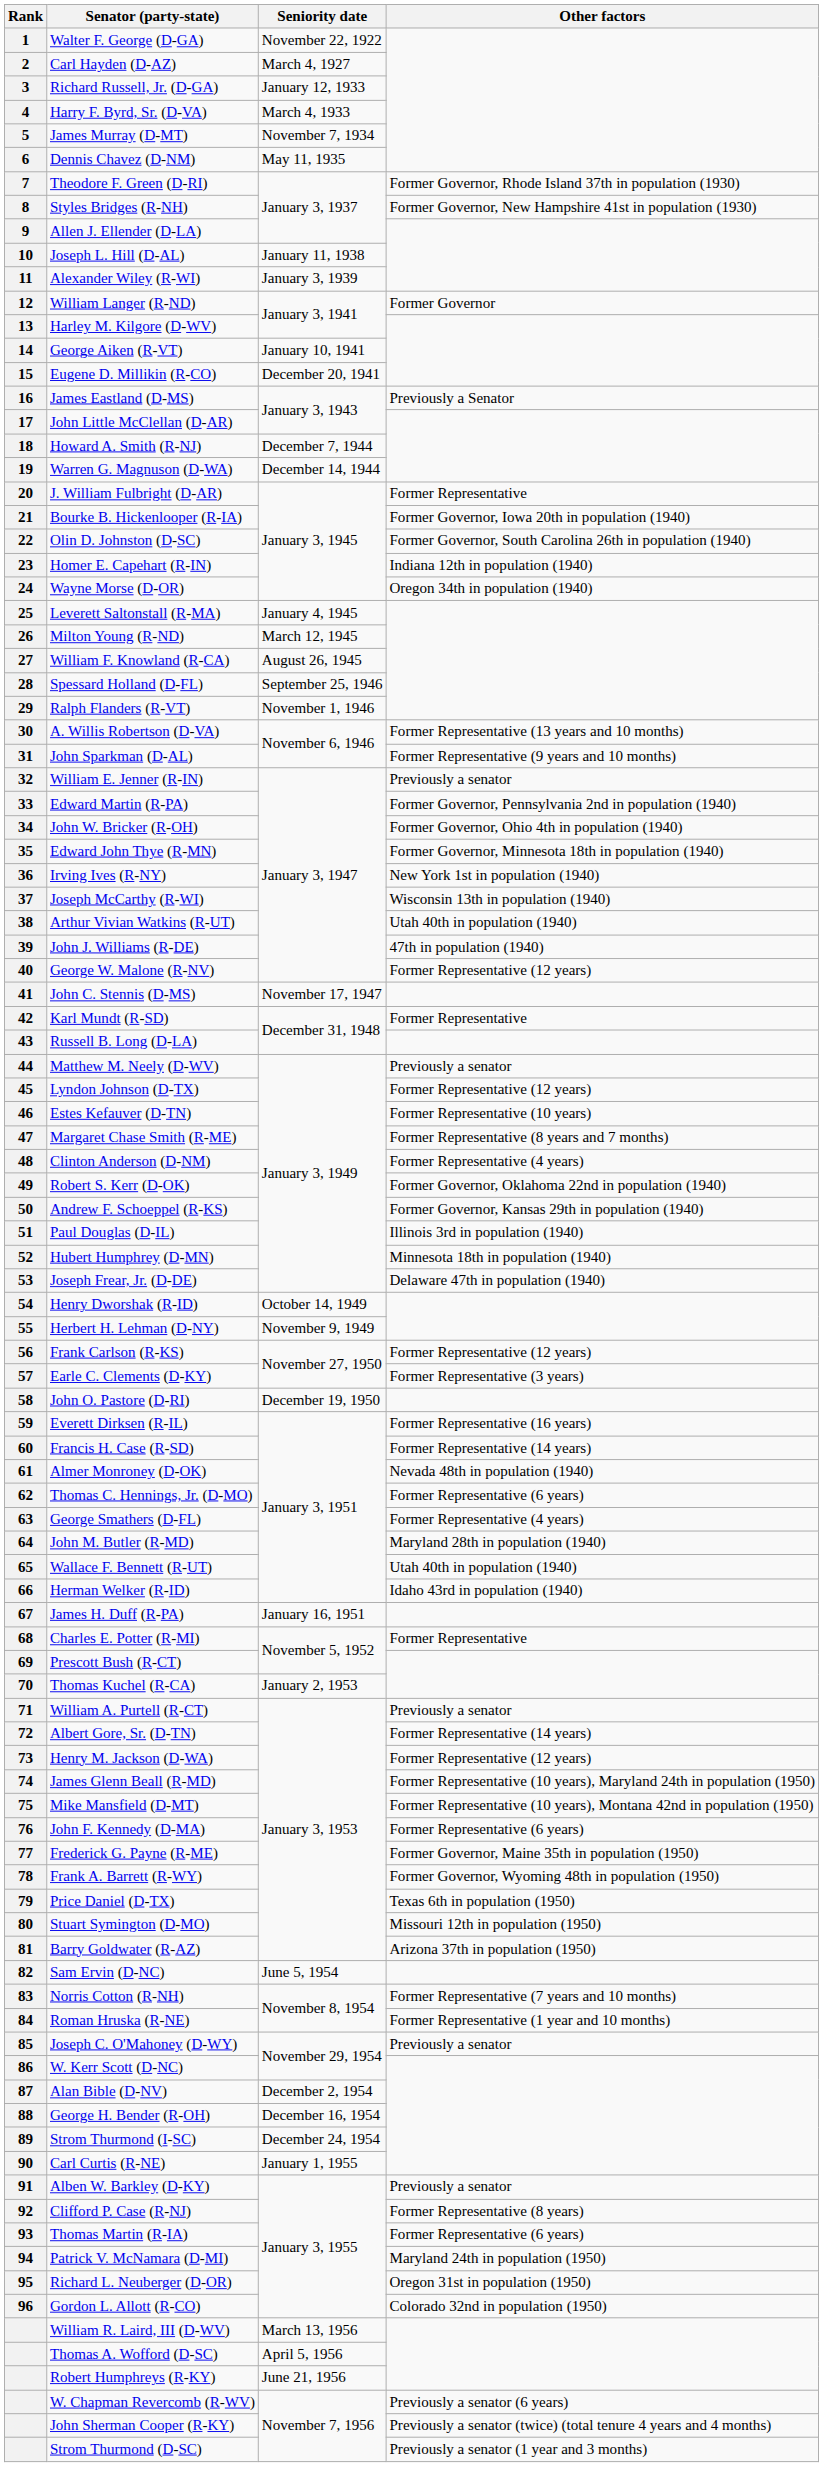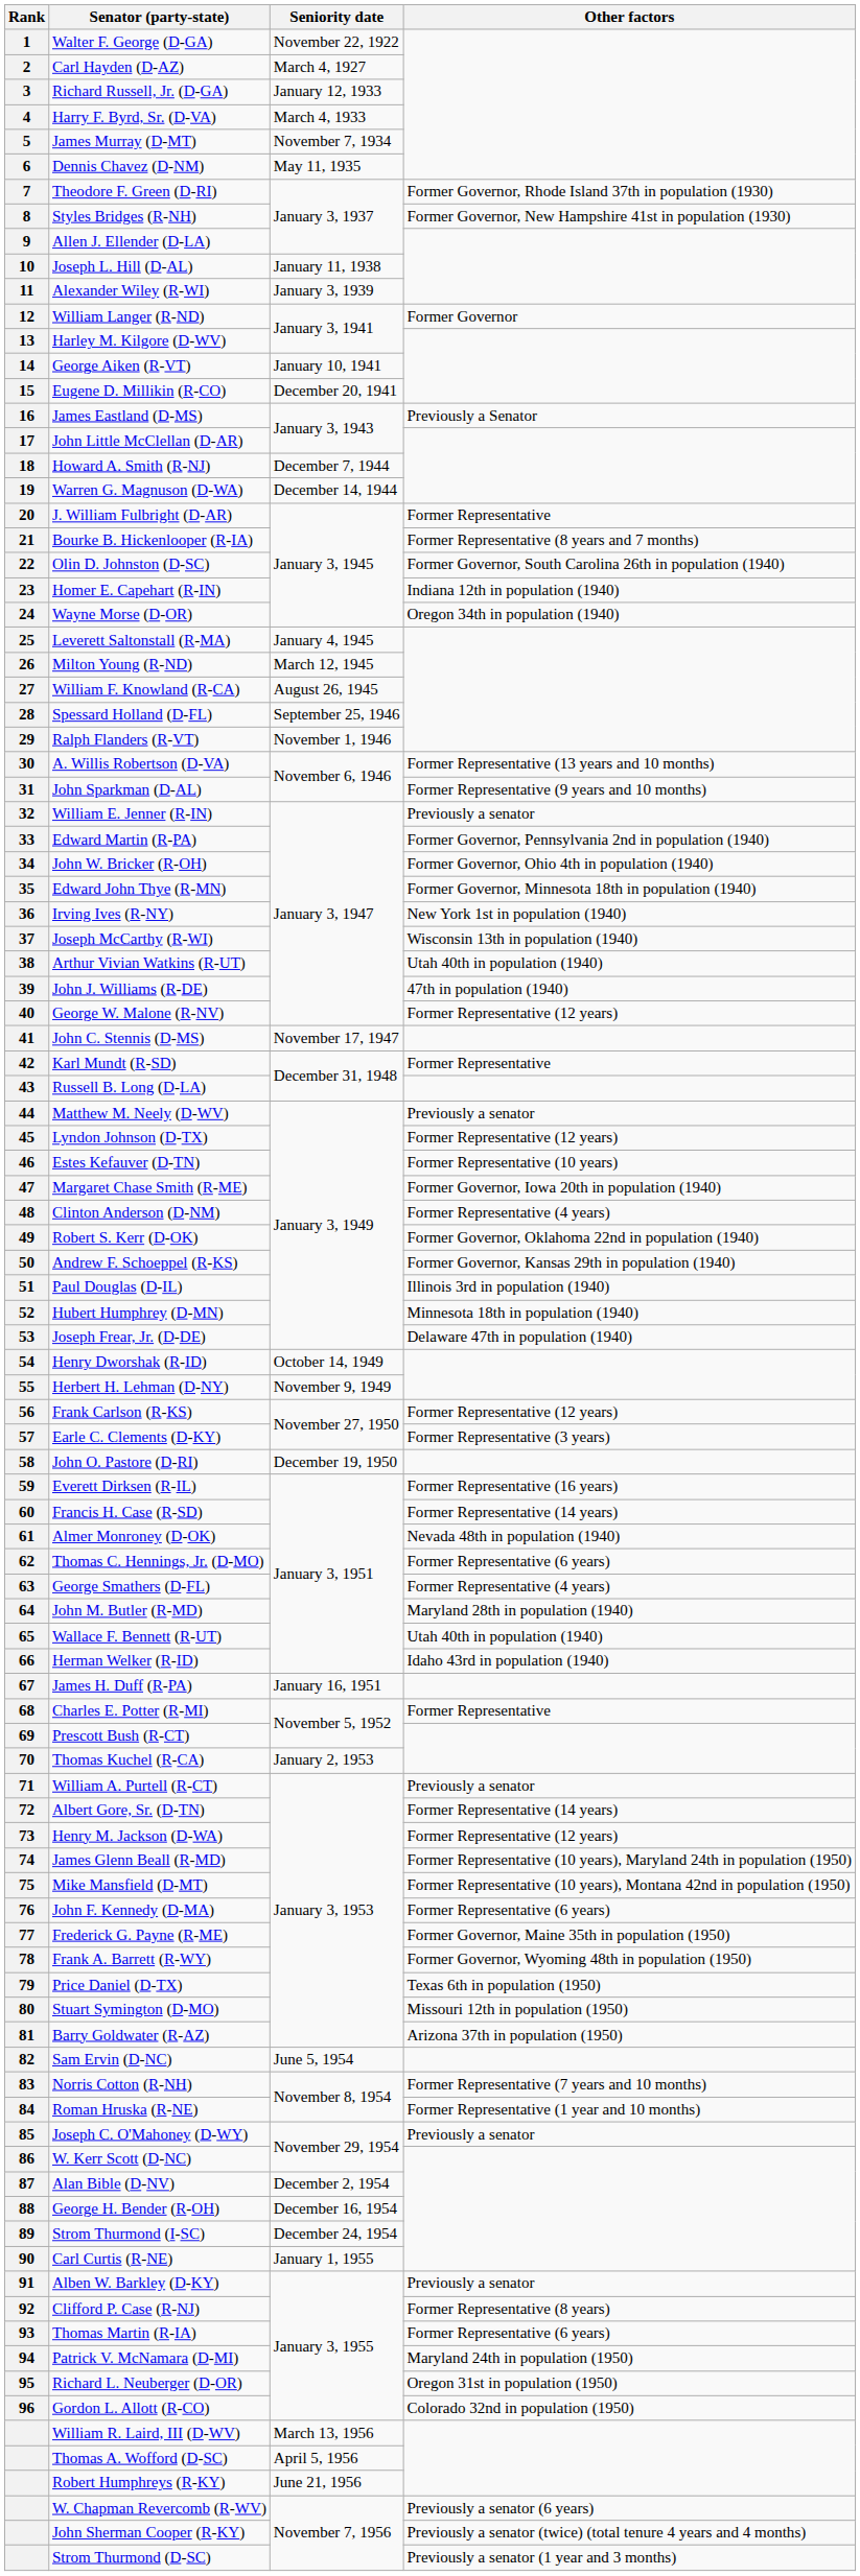 <table class=wikitable>
 <tr valign=bottom>
 <th>Rank</th>
 <th>Senator (party-state)</th>
 <th>Seniority date</th>
 <th>Other factors</th>
 </tr>
 <tr>
 <th>1</th>
 <td><a href='#'>Walter F. George</a> (<a href='#'>D</a>-<a href='#'>GA</a>)</td>
 <td>November 22, 1922</td>
 <td rowspan=6></td>
 </tr>
 <tr>
 <th>2</th>
 <td><a href='#'>Carl Hayden</a> (<a href='#'>D</a>-<a href='#'>AZ</a>)</td>
 <td>March 4, 1927</td>
 </tr>
 <tr>
 <th>3</th>
 <td><a href='#'>Richard Russell, Jr.</a> (<a href='#'>D</a>-<a href='#'>GA</a>)</td>
 <td>January 12, 1933</td>
 </tr>
 <tr>
 <th>4</th>
 <td><a href='#'>Harry F. Byrd, Sr.</a> (<a href='#'>D</a>-<a href='#'>VA</a>)</td>
 <td>March 4, 1933</td>
 </tr>
 <tr>
 <th>5</th>
 <td><a href='#'>James Murray</a> (<a href='#'>D</a>-<a href='#'>MT</a>)</td>
 <td>November 7, 1934</td>
 </tr>
 <tr>
 <th>6</th>
 <td><a href='#'>Dennis Chavez</a> (<a href='#'>D</a>-<a href='#'>NM</a>)</td>
 <td>May 11, 1935</td>
 </tr>
 <tr>
 <th>7</th>
 <td><a href='#'>Theodore F. Green</a> (<a href='#'>D</a>-<a href='#'>RI</a>)</td>
 <td rowspan= 3>January 3, 1937</td>
 <td>Former Governor, Rhode Island 37th in population (1930)</td>
 </tr>
 <tr>
 <th>8</th>
 <td><a href='#'>Styles Bridges</a> (<a href='#'>R</a>-<a href='#'>NH</a>)</td>
 <td>Former Governor, New Hampshire 41st in population (1930)</td>
 </tr>
 <tr>
 <th>9</th>
 <td><a href='#'>Allen J. Ellender</a> (<a href='#'>D</a>-<a href='#'>LA</a>)</td>
 <td rowspan=3></td>
 </tr>
 <tr>
 <th>10</th>
 <td><a href='#'>Joseph L. Hill</a> (<a href='#'>D</a>-<a href='#'>AL</a>)</td>
 <td>January 11, 1938</td>
 </tr>
 <tr>
 <th>11</th>
 <td><a href='#'>Alexander Wiley</a> (<a href='#'>R</a>-<a href='#'>WI</a>)</td>
 <td>January 3, 1939</td>
 </tr>
 <tr>
 <th>12</th>
 <td><a href='#'>William Langer</a> (<a href='#'>R</a>-<a href='#'>ND</a>)</td>
 <td rowspan= 2>January 3, 1941</td>
 <td>Former Governor</td>
 </tr>
 <tr>
 <th>13</th>
 <td><a href='#'>Harley M. Kilgore</a> (<a href='#'>D</a>-<a href='#'>WV</a>)</td>
 <td rowspan=3></td>
 </tr>
 <tr>
 <th>14</th>
 <td><a href='#'>George Aiken</a> (<a href='#'>R</a>-<a href='#'>VT</a>)</td>
 <td>January 10, 1941</td>
 </tr>
 <tr>
 <th>15</th>
 <td><a href='#'>Eugene D. Millikin</a> (<a href='#'>R</a>-<a href='#'>CO</a>)</td>
 <td>December 20, 1941</td>
 </tr>
 <tr>
 <th>16</th>
 <td><a href='#'>James Eastland</a> (<a href='#'>D</a>-<a href='#'>MS</a>)</td>
 <td rowspan= 2>January 3, 1943</td>
 <td>Previously a Senator</td>
 </tr>
 <tr>
 <th>17</th>
 <td><a href='#'>John Little McClellan</a> (<a href='#'>D</a>-<a href='#'>AR</a>)</td>
 <td rowspan=3></td>
 </tr>
 <tr>
 <th>18</th>
 <td><a href='#'>Howard A. Smith</a> (<a href='#'>R</a>-<a href='#'>NJ</a>)</td>
 <td>December 7, 1944</td>
 </tr>
 <tr>
 <th>19</th>
 <td><a href='#'>Warren G. Magnuson</a> (<a href='#'>D</a>-<a href='#'>WA</a>)</td>
 <td>December 14, 1944</td>
 </tr>
 <tr>
 <th>20</th>
 <td><a href='#'>J. William Fulbright</a> (<a href='#'>D</a>-<a href='#'>AR</a>)</td>
 <td rowspan= 5>January 3, 1945</td>
 <td>Former Representative</td>
 </tr>
 <tr>
 <th>21</th>
 <td><a href='#'>Bourke B. Hickenlooper</a> (<a href='#'>R</a>-<a href='#'>IA</a>)</td>
-<td>Former Governor, Iowa 20th in population (1940)</td>
+<td>Former Representative (8 years and 7 months)</td>
 </tr>
 <tr>
 <th>22</th>
 <td><a href='#'>Olin D. Johnston</a> (<a href='#'>D</a>-<a href='#'>SC</a>)</td>
 <td>Former Governor, South Carolina 26th in population (1940)</td>
 </tr>
 <tr>
 <th>23</th>
 <td><a href='#'>Homer E. Capehart</a> (<a href='#'>R</a>-<a href='#'>IN</a>)</td>
 <td>Indiana 12th in population (1940)</td>
 </tr>
 <tr>
 <th>24</th>
 <td><a href='#'>Wayne Morse</a> (<a href='#'>D</a>-<a href='#'>OR</a>)</td>
 <td>Oregon 34th in population (1940)</td>
 </tr>
 <tr>
 <th>25</th>
 <td><a href='#'>Leverett Saltonstall</a> (<a href='#'>R</a>-<a href='#'>MA</a>)</td>
 <td>January 4, 1945</td>
 <td rowspan=5></td>
 </tr>
 <tr>
 <th>26</th>
 <td><a href='#'>Milton Young</a> (<a href='#'>R</a>-<a href='#'>ND</a>)</td>
 <td>March 12, 1945</td>
 </tr>
 <tr>
 <th>27</th>
 <td><a href='#'>William F. Knowland</a> (<a href='#'>R</a>-<a href='#'>CA</a>)</td>
 <td>August 26, 1945</td>
 </tr>
 <tr>
 <th>28</th>
 <td><a href='#'>Spessard Holland</a> (<a href='#'>D</a>-<a href='#'>FL</a>)</td>
 <td>September 25, 1946</td>
 </tr>
 <tr>
 <th>29</th>
 <td><a href='#'>Ralph Flanders</a> (<a href='#'>R</a>-<a href='#'>VT</a>)</td>
 <td>November 1, 1946</td>
 </tr>
 <tr>
 <th>30</th>
 <td><a href='#'>A. Willis Robertson</a> (<a href='#'>D</a>-<a href='#'>VA</a>)</td>
 <td rowspan= 2>November 6, 1946</td>
 <td>Former Representative (13 years and 10 months)</td>
 </tr>
 <tr>
 <th>31</th>
 <td><a href='#'>John Sparkman</a> (<a href='#'>D</a>-<a href='#'>AL</a>)</td>
 <td>Former Representative (9 years and 10 months)</td>
 </tr>
 <tr>
 <th>32</th>
 <td><a href='#'>William E. Jenner</a> (<a href='#'>R</a>-<a href='#'>IN</a>)</td>
 <td rowspan= 9>January 3, 1947</td>
 <td>Previously a senator</td>
 </tr>
 <tr>
 <th>33</th>
 <td><a href='#'>Edward Martin</a> (<a href='#'>R</a>-<a href='#'>PA</a>)</td>
 <td>Former Governor, Pennsylvania 2nd in population (1940)</td>
 </tr>
 <tr>
 <th>34</th>
 <td><a href='#'>John W. Bricker</a> (<a href='#'>R</a>-<a href='#'>OH</a>)</td>
 <td>Former Governor, Ohio 4th in population (1940)</td>
 </tr>
 <tr>
 <th>35</th>
 <td><a href='#'>Edward John Thye</a> (<a href='#'>R</a>-<a href='#'>MN</a>)</td>
 <td>Former Governor, Minnesota 18th in population (1940)</td>
 </tr>
 <tr>
 <th>36</th>
 <td><a href='#'>Irving Ives</a> (<a href='#'>R</a>-<a href='#'>NY</a>)</td>
 <td>New York 1st in population (1940)</td>
 </tr>
 <tr>
 <th>37</th>
 <td><a href='#'>Joseph McCarthy</a> (<a href='#'>R</a>-<a href='#'>WI</a>)</td>
 <td>Wisconsin 13th in population (1940)</td>
 </tr>
 <tr>
 <th>38</th>
 <td><a href='#'>Arthur Vivian Watkins</a> (<a href='#'>R</a>-<a href='#'>UT</a>)</td>
 <td>Utah 40th in population (1940)</td>
 </tr>
 <tr>
 <th>39</th>
 <td><a href='#'>John J. Williams</a> (<a href='#'>R</a>-<a href='#'>DE</a>)</td>
 <td>47th in population (1940)</td>
 </tr>
 <tr>
 <th>40</th>
 <td><a href='#'>George W. Malone</a> (<a href='#'>R</a>-<a href='#'>NV</a>)</td>
 <td>Former Representative (12 years)</td>
 </tr>
 <tr>
 <th>41</th>
 <td><a href='#'>John C. Stennis</a> (<a href='#'>D</a>-<a href='#'>MS</a>)</td>
 <td>November 17, 1947</td>
 <td></td>
 </tr>
 <tr>
 <th>42</th>
 <td><a href='#'>Karl Mundt</a> (<a href='#'>R</a>-<a href='#'>SD</a>)</td>
 <td rowspan= 2>December 31, 1948</td>
 <td>Former Representative</td>
 </tr>
 <tr>
 <th>43</th>
 <td><a href='#'>Russell B. Long</a> (<a href='#'>D</a>-<a href='#'>LA</a>)</td>
 <td></td>
 </tr>
 <tr>
 <th>44</th>
 <td><a href='#'>Matthew M. Neely</a> (<a href='#'>D</a>-<a href='#'>WV</a>)</td>
 <td rowspan= 10>January 3, 1949</td>
 <td>Previously a senator</td>
 </tr>
 <tr>
 <th>45</th>
 <td><a href='#'>Lyndon Johnson</a> (<a href='#'>D</a>-<a href='#'>TX</a>)</td>
 <td>Former Representative (12 years)</td>
 </tr>
 <tr>
 <th>46</th>
 <td><a href='#'>Estes Kefauver</a> (<a href='#'>D</a>-<a href='#'>TN</a>)</td>
 <td>Former Representative (10 years)</td>
 </tr>
 <tr>
 <th>47</th>
 <td><a href='#'>Margaret Chase Smith</a> (<a href='#'>R</a>-<a href='#'>ME</a>)</td>
-<td>Former Representative (8 years and 7 months)</td>
+<td>Former Governor, Iowa 20th in population (1940)</td>
 </tr>
 <tr>
 <th>48</th>
 <td><a href='#'>Clinton Anderson</a> (<a href='#'>D</a>-<a href='#'>NM</a>)</td>
 <td>Former Representative (4 years)</td>
 </tr>
 <tr>
 <th>49</th>
 <td><a href='#'>Robert S. Kerr</a> (<a href='#'>D</a>-<a href='#'>OK</a>)</td>
 <td>Former Governor, Oklahoma 22nd in population (1940)</td>
 </tr>
 <tr>
 <th>50</th>
 <td><a href='#'>Andrew F. Schoeppel</a> (<a href='#'>R</a>-<a href='#'>KS</a>)</td>
 <td>Former Governor, Kansas 29th in population (1940)</td>
 </tr>
 <tr>
 <th>51</th>
 <td><a href='#'>Paul Douglas</a> (<a href='#'>D</a>-<a href='#'>IL</a>)</td>
 <td>Illinois 3rd in population (1940)</td>
 </tr>
 <tr>
 <th>52</th>
 <td><a href='#'>Hubert Humphrey</a> (<a href='#'>D</a>-<a href='#'>MN</a>)</td>
 <td>Minnesota 18th in population (1940)</td>
 </tr>
 <tr>
 <th>53</th>
 <td><a href='#'>Joseph Frear, Jr.</a> (<a href='#'>D</a>-<a href='#'>DE</a>)</td>
 <td>Delaware 47th in population (1940)</td>
 </tr>
 <tr>
 <th>54</th>
 <td><a href='#'>Henry Dworshak</a> (<a href='#'>R</a>-<a href='#'>ID</a>)</td>
 <td>October 14, 1949</td>
 <td rowspan=2></td>
 </tr>
 <tr>
 <th>55</th>
 <td><a href='#'>Herbert H. Lehman</a> (<a href='#'>D</a>-<a href='#'>NY</a>)</td>
 <td>November 9, 1949</td>
 </tr>
 <tr>
 <th>56</th>
 <td><a href='#'>Frank Carlson</a> (<a href='#'>R</a>-<a href='#'>KS</a>)</td>
 <td rowspan= 2>November 27, 1950</td>
 <td>Former Representative (12 years)</td>
 </tr>
 <tr>
 <th>57</th>
 <td><a href='#'>Earle C. Clements</a> (<a href='#'>D</a>-<a href='#'>KY</a>)</td>
 <td>Former Representative (3 years)</td>
 </tr>
 <tr>
 <th>58</th>
 <td><a href='#'>John O. Pastore</a> (<a href='#'>D</a>-<a href='#'>RI</a>)</td>
 <td>December 19, 1950</td>
 <td></td>
 </tr>
 <tr>
 <th>59</th>
 <td><a href='#'>Everett Dirksen</a> (<a href='#'>R</a>-<a href='#'>IL</a>)</td>
 <td rowspan= 8>January 3, 1951</td>
 <td>Former Representative (16 years)</td>
 </tr>
 <tr>
 <th>60</th>
 <td><a href='#'>Francis H. Case</a> (<a href='#'>R</a>-<a href='#'>SD</a>)</td>
 <td>Former Representative (14 years)</td>
 </tr>
 <tr>
 <th>61</th>
 <td><a href='#'>Almer Monroney</a> (<a href='#'>D</a>-<a href='#'>OK</a>)</td>
 <td>Nevada 48th in population (1940)</td>
 </tr>
 <tr>
 <th>62</th>
 <td><a href='#'>Thomas C. Hennings, Jr.</a> (<a href='#'>D</a>-<a href='#'>MO</a>)</td>
 <td>Former Representative (6 years)</td>
 </tr>
 <tr>
 <th>63</th>
 <td><a href='#'>George Smathers</a> (<a href='#'>D</a>-<a href='#'>FL</a>)</td>
 <td>Former Representative (4 years)</td>
 </tr>
 <tr>
 <th>64</th>
 <td><a href='#'>John M. Butler</a> (<a href='#'>R</a>-<a href='#'>MD</a>)</td>
 <td>Maryland  28th in population (1940)</td>
 </tr>
 <tr>
 <th>65</th>
 <td><a href='#'>Wallace F. Bennett</a> (<a href='#'>R</a>-<a href='#'>UT</a>)</td>
 <td>Utah 40th in population (1940)</td>
 </tr>
 <tr>
 <th>66</th>
 <td><a href='#'>Herman Welker</a> (<a href='#'>R</a>-<a href='#'>ID</a>)</td>
 <td>Idaho 43rd in population (1940)</td>
 </tr>
 <tr>
 <th>67</th>
 <td><a href='#'>James H. Duff</a> (<a href='#'>R</a>-<a href='#'>PA</a>)</td>
 <td>January 16, 1951</td>
 <td></td>
 </tr>
 <tr>
 <th>68</th>
 <td><a href='#'>Charles E. Potter</a> (<a href='#'>R</a>-<a href='#'>MI</a>)</td>
 <td rowspan= 2>November 5, 1952</td>
 <td>Former Representative</td>
 </tr>
 <tr>
 <th>69</th>
 <td><a href='#'>Prescott Bush</a> (<a href='#'>R</a>-<a href='#'>CT</a>)</td>
 <td rowspan=2></td>
 </tr>
 <tr>
 <th>70</th>
 <td><a href='#'>Thomas Kuchel</a> (<a href='#'>R</a>-<a href='#'>CA</a>)</td>
 <td>January 2, 1953</td>
 </tr>
 <tr>
 <th>71</th>
 <td><a href='#'>William A. Purtell</a> (<a href='#'>R</a>-<a href='#'>CT</a>)</td>
 <td rowspan= 11>January 3, 1953</td>
 <td>Previously a senator</td>
 </tr>
 <tr>
 <th>72</th>
 <td><a href='#'>Albert Gore, Sr.</a> (<a href='#'>D</a>-<a href='#'>TN</a>)</td>
 <td>Former Representative (14 years)</td>
 </tr>
 <tr>
 <th>73</th>
 <td><a href='#'>Henry M. Jackson</a> (<a href='#'>D</a>-<a href='#'>WA</a>)</td>
 <td>Former Representative (12 years)</td>
 </tr>
 <tr>
 <th>74</th>
 <td><a href='#'>James Glenn Beall</a> (<a href='#'>R</a>-<a href='#'>MD</a>)</td>
 <td>Former Representative (10 years), Maryland 24th in population (1950)</td>
 </tr>
 <tr>
 <th>75</th>
 <td><a href='#'>Mike Mansfield</a> (<a href='#'>D</a>-<a href='#'>MT</a>)</td>
 <td>Former Representative (10 years), Montana 42nd in population (1950)</td>
 </tr>
 <tr>
 <th>76</th>
 <td><a href='#'>John F. Kennedy</a> (<a href='#'>D</a>-<a href='#'>MA</a>)</td>
 <td>Former Representative (6 years)</td>
 </tr>
 <tr>
 <th>77</th>
 <td><a href='#'>Frederick G. Payne</a> (<a href='#'>R</a>-<a href='#'>ME</a>)</td>
 <td>Former Governor, Maine 35th in population (1950)</td>
 </tr>
 <tr>
 <th>78</th>
 <td><a href='#'>Frank A. Barrett</a> (<a href='#'>R</a>-<a href='#'>WY</a>)</td>
 <td>Former Governor, Wyoming 48th in population (1950)</td>
 </tr>
 <tr>
 <th>79</th>
 <td><a href='#'>Price Daniel</a> (<a href='#'>D</a>-<a href='#'>TX</a>)</td>
 <td>Texas 6th in population (1950)</td>
 </tr>
 <tr>
 <th>80</th>
 <td><a href='#'>Stuart Symington</a> (<a href='#'>D</a>-<a href='#'>MO</a>)</td>
 <td>Missouri 12th in population (1950)</td>
 </tr>
 <tr>
 <th>81</th>
 <td><a href='#'>Barry Goldwater</a> (<a href='#'>R</a>-<a href='#'>AZ</a>)</td>
 <td>Arizona 37th in population (1950)</td>
 </tr>
 <tr>
 <th>82</th>
 <td><a href='#'>Sam Ervin</a> (<a href='#'>D</a>-<a href='#'>NC</a>)</td>
 <td>June 5, 1954</td>
 <td></td>
 </tr>
 <tr>
 <th>83</th>
 <td><a href='#'>Norris Cotton</a> (<a href='#'>R</a>-<a href='#'>NH</a>)</td>
 <td rowspan= 2>November 8, 1954</td>
 <td>Former Representative (7 years and 10 months)</td>
 </tr>
 <tr>
 <th>84</th>
 <td><a href='#'>Roman Hruska</a> (<a href='#'>R</a>-<a href='#'>NE</a>)</td>
 <td>Former Representative (1 year and 10 months)</td>
 </tr>
 <tr>
 <th>85</th>
 <td><a href='#'>Joseph C. O'Mahoney</a> (<a href='#'>D</a>-<a href='#'>WY</a>)</td>
 <td rowspan= 2>November 29, 1954</td>
 <td>Previously a senator</td>
 </tr>
 <tr>
 <th>86</th>
 <td><a href='#'>W. Kerr Scott</a> (<a href='#'>D</a>-<a href='#'>NC</a>)</td>
 <td rowspan=5></td>
 </tr>
 <tr>
 <th>87</th>
 <td><a href='#'>Alan Bible</a> (<a href='#'>D</a>-<a href='#'>NV</a>)</td>
 <td>December 2, 1954</td>
 </tr>
 <tr>
 <th>88</th>
 <td><a href='#'>George H. Bender</a> (<a href='#'>R</a>-<a href='#'>OH</a>)</td>
 <td>December 16, 1954</td>
 </tr>
 <tr>
 <th>89</th>
 <td><a href='#'>Strom Thurmond</a> (<a href='#'>I</a>-<a href='#'>SC</a>)</td>
 <td>December 24, 1954</td>
 </tr>
 <tr>
 <th>90</th>
 <td><a href='#'>Carl Curtis</a> (<a href='#'>R</a>-<a href='#'>NE</a>)</td>
 <td>January 1, 1955</td>
 </tr>
 <tr>
 <th>91</th>
 <td><a href='#'>Alben W. Barkley</a> (<a href='#'>D</a>-<a href='#'>KY</a>)</td>
 <td rowspan= 6>January 3, 1955</td>
 <td>Previously a senator</td>
 </tr>
 <tr>
 <th>92</th>
 <td><a href='#'>Clifford P. Case</a> (<a href='#'>R</a>-<a href='#'>NJ</a>)</td>
 <td>Former Representative (8 years)</td>
 </tr>
 <tr>
 <th>93</th>
 <td><a href='#'>Thomas Martin</a> (<a href='#'>R</a>-<a href='#'>IA</a>)</td>
 <td>Former Representative (6 years)</td>
 </tr>
 <tr>
 <th>94</th>
 <td><a href='#'>Patrick V. McNamara</a> (<a href='#'>D</a>-<a href='#'>MI</a>)</td>
 <td>Maryland 24th in population (1950)</td>
 </tr>
 <tr>
 <th>95</th>
 <td><a href='#'>Richard L. Neuberger</a> (<a href='#'>D</a>-<a href='#'>OR</a>)</td>
 <td>Oregon 31st in population (1950)</td>
 </tr>
 <tr>
 <th>96</th>
 <td><a href='#'>Gordon L. Allott</a> (<a href='#'>R</a>-<a href='#'>CO</a>)</td>
 <td>Colorado 32nd in population (1950)</td>
 </tr>
 <tr>
 <th> </th>
 <td><a href='#'>William R. Laird, III</a> (<a href='#'>D</a>-<a href='#'>WV</a>)</td>
 <td>March 13, 1956</td>
 <td rowspan=3></td>
 </tr>
 <tr>
 <th> </th>
 <td><a href='#'>Thomas A. Wofford</a> (<a href='#'>D</a>-<a href='#'>SC</a>)</td>
 <td>April 5, 1956</td>
 </tr>
 <tr>
 <th> </th>
 <td><a href='#'>Robert Humphreys</a> (<a href='#'>R</a>-<a href='#'>KY</a>)</td>
 <td>June 21, 1956</td>
 </tr>
 <tr>
 <th> </th>
 <td><a href='#'>W. Chapman Revercomb</a> (<a href='#'>R</a>-<a href='#'>WV</a>)</td>
 <td rowspan= 3>November 7, 1956</td>
 <td>Previously a senator (6 years)</td>
 </tr>
 <tr>
 <th> </th>
 <td><a href='#'>John Sherman Cooper</a> (<a href='#'>R</a>-<a href='#'>KY</a>)</td>
 <td>Previously a senator (twice) (total tenure 4 years and 4 months)</td>
 </tr>
 <tr>
 <th> </th>
 <td><a href='#'>Strom Thurmond</a> (<a href='#'>D</a>-<a href='#'>SC</a>)</td>
 <td>Previously a senator (1 year and 3 months)</td>
 </tr>
 </table>
